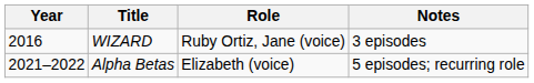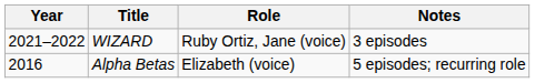 <table class="wikitable sortable">
 <tr>
 <th>Year</th>
 <th>Title</th>
 <th>Role</th>
 <th class="unsortable">Notes</th>
 </tr>
 <tr>
-<td>2016</td>
+<td>2021–2022</td>
 <td><em>WIZARD</em></td>
 <td>Ruby Ortiz, Jane (voice)</td>
 <td>3 episodes</td>
 </tr>
 <tr>
-<td>2021–2022</td>
+<td>2016</td>
 <td><em>Alpha Betas</em></td>
 <td>Elizabeth (voice)</td>
 <td>5 episodes; recurring role</td>
 </tr>
 </table>
